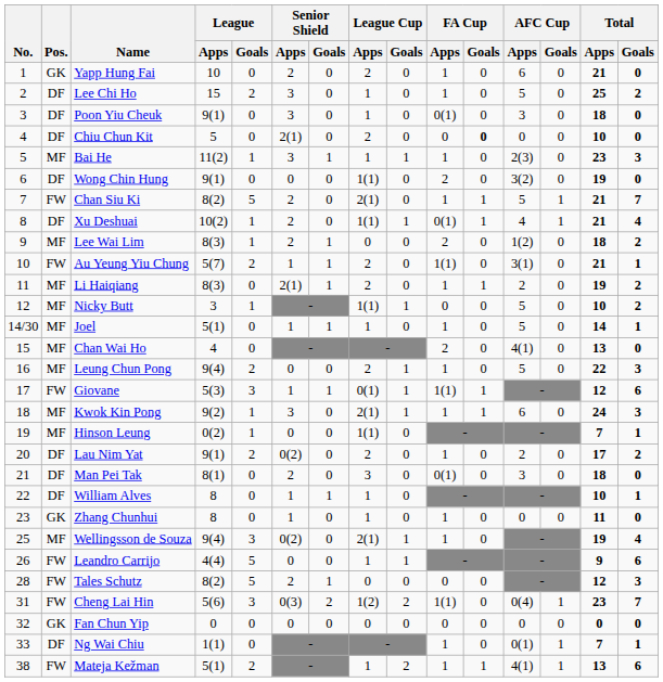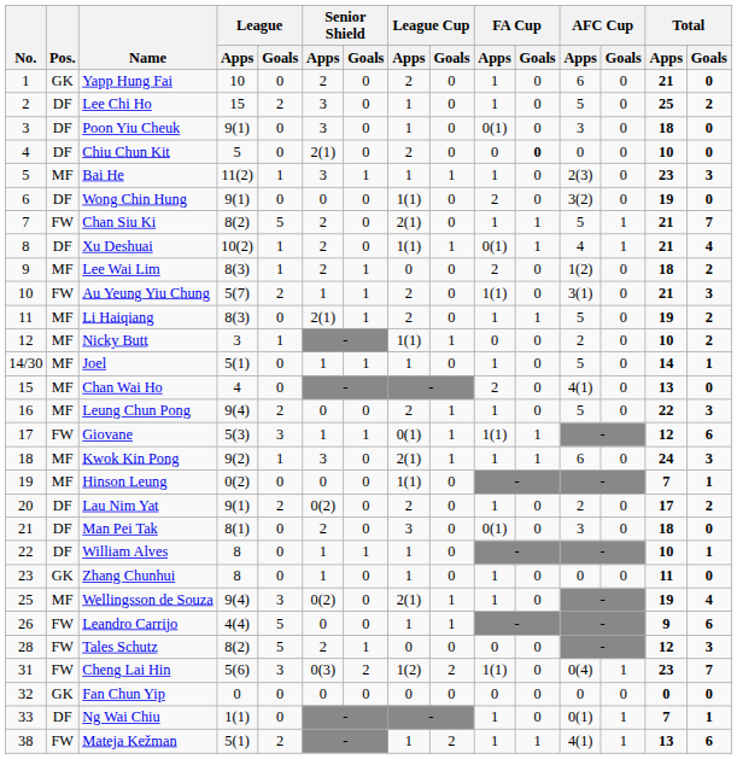 <table class="wikitable" style="text-align:center">
 <tr>
 <th rowspan="2" valign="bottom">No.</th>
 <th rowspan="2" valign="bottom">Pos.</th>
 <th rowspan="2" valign="bottom">Name</th>
 <th colspan="2" width="85">League</th>
 <th colspan="2" width="85">Senior Shield</th>
 <th colspan="2" width="85">League Cup</th>
 <th colspan="2" width="85">FA Cup</th>
 <th colspan="2" width="85">AFC Cup</th>
 <th colspan="2" width="85">Total</th>
 </tr>
 <tr>
 <th>Apps</th>
 <th>Goals</th>
 <th>Apps</th>
 <th>Goals</th>
 <th>Apps</th>
 <th>Goals</th>
 <th>Apps</th>
 <th>Goals</th>
 <th>Apps</th>
 <th>Goals</th>
 <th>Apps</th>
 <th>Goals</th>
 </tr>
 <tr>
 <td>1</td>
 <td>GK</td>
 <td align=left> <a href='#'>Yapp Hung Fai</a></td>
 <td>10</td>
 <td>0</td>
 <td>2</td>
 <td>0</td>
 <td>2</td>
 <td>0</td>
 <td>1</td>
 <td>0</td>
 <td>6</td>
 <td>0</td>
 <td><strong>21</strong></td>
 <td><strong>0</strong></td>
 </tr>
 <tr>
 <td>2</td>
 <td>DF</td>
 <td align=left> <a href='#'>Lee Chi Ho</a></td>
 <td>15</td>
 <td>2</td>
 <td>3</td>
 <td>0</td>
 <td>1</td>
 <td>0</td>
 <td>1</td>
 <td>0</td>
 <td>5</td>
 <td>0</td>
 <td><strong>25</strong></td>
 <td><strong>2</strong></td>
 </tr>
 <tr>
 <td>3</td>
 <td>DF</td>
 <td align=left> <a href='#'>Poon Yiu Cheuk</a></td>
 <td>9(1)</td>
 <td>0</td>
 <td>3</td>
 <td>0</td>
 <td>1</td>
 <td>0</td>
 <td>0(1)</td>
 <td>0</td>
 <td>3</td>
 <td>0</td>
 <td><strong>18</strong></td>
 <td><strong>0</strong></td>
 </tr>
 <tr>
 <td>4</td>
 <td>DF</td>
 <td align=left> <a href='#'>Chiu Chun Kit</a></td>
 <td>5</td>
 <td>0</td>
 <td>2(1)</td>
 <td>0</td>
 <td>2</td>
 <td>0</td>
 <td>0</td>
 <td><strong>0</strong></td>
 <td>0</td>
 <td>0</td>
 <td><strong>10</strong></td>
 <td><strong>0</strong></td>
 </tr>
 <tr>
 <td>5</td>
 <td>MF</td>
 <td align=left> <a href='#'>Bai He</a></td>
 <td>11(2)</td>
 <td>1</td>
 <td>3</td>
 <td>1</td>
 <td>1</td>
 <td>1</td>
 <td>1</td>
 <td>0</td>
 <td>2(3)</td>
 <td>0</td>
 <td><strong>23</strong></td>
 <td><strong>3</strong></td>
 </tr>
 <tr>
 <td>6</td>
 <td>DF</td>
 <td align=left> <a href='#'>Wong Chin Hung</a></td>
 <td>9(1)</td>
 <td>0</td>
 <td>0</td>
 <td>0</td>
 <td>1(1)</td>
 <td>0</td>
 <td>2</td>
 <td>0</td>
 <td>3(2)</td>
 <td>0</td>
 <td><strong>19</strong></td>
 <td><strong>0</strong></td>
 </tr>
 <tr>
 <td>7</td>
 <td>FW</td>
 <td align=left> <a href='#'>Chan Siu Ki</a></td>
 <td>8(2)</td>
 <td>5</td>
 <td>2</td>
 <td>0</td>
 <td>2(1)</td>
 <td>0</td>
 <td>1</td>
 <td>1</td>
 <td>5</td>
 <td>1</td>
 <td><strong>21</strong></td>
 <td><strong>7</strong></td>
 </tr>
 <tr>
 <td>8</td>
 <td>DF</td>
 <td align=left> <a href='#'>Xu Deshuai</a></td>
 <td>10(2)</td>
 <td>1</td>
 <td>2</td>
 <td>0</td>
 <td>1(1)</td>
 <td>1</td>
 <td>0(1)</td>
 <td>1</td>
 <td>4</td>
 <td>1</td>
 <td><strong>21</strong></td>
 <td><strong>4</strong></td>
 </tr>
 <tr>
 <td>9</td>
 <td>MF</td>
 <td align=left> <a href='#'>Lee Wai Lim</a></td>
 <td>8(3)</td>
 <td>1</td>
 <td>2</td>
 <td>1</td>
 <td>0</td>
 <td>0</td>
 <td>2</td>
 <td>0</td>
 <td>1(2)</td>
 <td>0</td>
 <td><strong>18</strong></td>
 <td><strong>2</strong></td>
 </tr>
 <tr>
 <td>10</td>
 <td>FW</td>
 <td align=left> <a href='#'>Au Yeung Yiu Chung</a></td>
 <td>5(7)</td>
 <td>2</td>
 <td>1</td>
 <td>1</td>
 <td>2</td>
 <td>0</td>
 <td>1(1)</td>
 <td>0</td>
 <td>3(1)</td>
 <td>0</td>
 <td><strong>21</strong></td>
-<td><strong>1</strong></td>
+<td><strong>3</strong></td>
 </tr>
 <tr>
 <td>11</td>
 <td>MF</td>
 <td align=left> <a href='#'>Li Haiqiang</a></td>
 <td>8(3)</td>
 <td>0</td>
 <td>2(1)</td>
 <td>1</td>
 <td>2</td>
 <td>0</td>
 <td>1</td>
 <td>1</td>
-<td>2</td>
+<td>5</td>
 <td>0</td>
 <td><strong>19</strong></td>
 <td><strong>2</strong></td>
 </tr>
 <tr>
 <td>12</td>
 <td>MF</td>
 <td align=left> <a href='#'>Nicky Butt</a></td>
 <td>3</td>
 <td>1</td>
 <td colspan="2" style="background: #888888">-</td>
 <td>1(1)</td>
 <td>1</td>
 <td>0</td>
 <td>0</td>
-<td>5</td>
+<td>2</td>
 <td>0</td>
 <td><strong>10</strong></td>
 <td><strong>2</strong></td>
 </tr>
 <tr>
 <td>14/30</td>
 <td>MF</td>
 <td align=left> <a href='#'>Joel</a></td>
 <td>5(1)</td>
 <td>0</td>
 <td>1</td>
 <td>1</td>
 <td>1</td>
 <td>0</td>
 <td>1</td>
 <td>0</td>
 <td>5</td>
 <td>0</td>
 <td><strong>14</strong></td>
 <td><strong>1</strong></td>
 </tr>
 <tr>
 <td>15</td>
 <td>MF</td>
 <td align=left> <a href='#'>Chan Wai Ho</a></td>
 <td>4</td>
 <td>0</td>
 <td colspan="2" style="background: #888888">-</td>
 <td colspan="2" style="background: #888888">-</td>
 <td>2</td>
 <td>0</td>
 <td>4(1)</td>
 <td>0</td>
 <td><strong>13</strong></td>
 <td><strong>0</strong></td>
 </tr>
 <tr>
 <td>16</td>
 <td>MF</td>
 <td align=left> <a href='#'>Leung Chun Pong</a></td>
 <td>9(4)</td>
 <td>2</td>
 <td>0</td>
 <td>0</td>
 <td>2</td>
 <td>1</td>
 <td>1</td>
 <td>0</td>
 <td>5</td>
 <td>0</td>
 <td><strong>22</strong></td>
 <td><strong>3</strong></td>
 </tr>
 <tr>
 <td>17</td>
 <td>FW</td>
 <td align=left> <a href='#'>Giovane</a></td>
 <td>5(3)</td>
 <td>3</td>
 <td>1</td>
 <td>1</td>
 <td>0(1)</td>
 <td>1</td>
 <td>1(1)</td>
 <td>1</td>
 <td colspan="2" style="background: #888888">-</td>
 <td><strong>12</strong></td>
 <td><strong>6</strong></td>
 </tr>
 <tr>
 <td>18</td>
 <td>MF</td>
 <td align=left> <a href='#'>Kwok Kin Pong</a></td>
 <td>9(2)</td>
 <td>1</td>
 <td>3</td>
 <td>0</td>
 <td>2(1)</td>
 <td>1</td>
 <td>1</td>
 <td>1</td>
 <td>6</td>
 <td>0</td>
 <td><strong>24</strong></td>
 <td><strong>3</strong></td>
 </tr>
 <tr>
 <td>19</td>
 <td>MF</td>
 <td align=left> <a href='#'>Hinson Leung</a></td>
 <td>0(2)</td>
-<td>1</td>
+<td>0</td>
 <td>0</td>
 <td>0</td>
 <td>1(1)</td>
 <td>0</td>
 <td colspan="2" style="background: #888888">-</td>
 <td colspan="2" style="background: #888888">-</td>
 <td><strong>7</strong></td>
 <td><strong>1</strong></td>
 </tr>
 <tr>
 <td>20</td>
 <td>DF</td>
 <td align=left> <a href='#'>Lau Nim Yat</a></td>
 <td>9(1)</td>
 <td>2</td>
 <td>0(2)</td>
 <td>0</td>
 <td>2</td>
 <td>0</td>
 <td>1</td>
 <td>0</td>
 <td>2</td>
 <td>0</td>
 <td><strong>17</strong></td>
 <td><strong>2</strong></td>
 </tr>
 <tr>
 <td>21</td>
 <td>DF</td>
 <td align=left> <a href='#'>Man Pei Tak</a></td>
 <td>8(1)</td>
 <td>0</td>
 <td>2</td>
 <td>0</td>
 <td>3</td>
 <td>0</td>
 <td>0(1)</td>
 <td>0</td>
 <td>3</td>
 <td>0</td>
 <td><strong>18</strong></td>
 <td><strong>0</strong></td>
 </tr>
 <tr>
 <td>22</td>
 <td>DF</td>
 <td align=left> <a href='#'>William Alves</a></td>
 <td>8</td>
 <td>0</td>
 <td>1</td>
 <td>1</td>
 <td>1</td>
 <td>0</td>
 <td colspan="2" style="background: #888888">-</td>
 <td colspan="2" style="background: #888888">-</td>
 <td><strong>10</strong></td>
 <td><strong>1</strong></td>
 </tr>
 <tr>
 <td>23</td>
 <td>GK</td>
 <td align=left> <a href='#'>Zhang Chunhui</a></td>
 <td>8</td>
 <td>0</td>
 <td>1</td>
 <td>0</td>
 <td>1</td>
 <td>0</td>
 <td>1</td>
 <td>0</td>
 <td>0</td>
 <td>0</td>
 <td><strong>11</strong></td>
 <td><strong>0</strong></td>
 </tr>
 <tr>
 <td>25</td>
 <td>MF</td>
 <td align=left> <a href='#'>Wellingsson de Souza</a></td>
 <td>9(4)</td>
 <td>3</td>
 <td>0(2)</td>
 <td>0</td>
 <td>2(1)</td>
 <td>1</td>
 <td>1</td>
 <td>0</td>
 <td colspan="2" style="background: #888888">-</td>
 <td><strong>19</strong></td>
 <td><strong>4</strong></td>
 </tr>
 <tr>
 <td>26</td>
 <td>FW</td>
 <td align=left> <a href='#'>Leandro Carrijo</a></td>
 <td>4(4)</td>
 <td>5</td>
 <td>0</td>
 <td>0</td>
 <td>1</td>
 <td>1</td>
 <td colspan="2" style="background: #888888">-</td>
 <td colspan="2" style="background: #888888">-</td>
 <td><strong>9</strong></td>
 <td><strong>6</strong></td>
 </tr>
 <tr>
 <td>28</td>
 <td>FW</td>
 <td align=left> <a href='#'>Tales Schutz</a></td>
 <td>8(2)</td>
 <td>5</td>
 <td>2</td>
 <td>1</td>
 <td>0</td>
 <td>0</td>
 <td>0</td>
 <td>0</td>
 <td colspan="2" style="background: #888888">-</td>
 <td><strong>12</strong></td>
 <td><strong>3</strong></td>
 </tr>
 <tr>
 <td>31</td>
 <td>FW</td>
 <td align=left> <a href='#'>Cheng Lai Hin</a></td>
 <td>5(6)</td>
 <td>3</td>
 <td>0(3)</td>
 <td>2</td>
 <td>1(2)</td>
 <td>2</td>
 <td>1(1)</td>
 <td>0</td>
 <td>0(4)</td>
 <td>1</td>
 <td><strong>23</strong></td>
 <td><strong>7</strong></td>
 </tr>
 <tr>
 <td>32</td>
 <td>GK</td>
 <td align=left> <a href='#'>Fan Chun Yip</a></td>
 <td>0</td>
 <td>0</td>
 <td>0</td>
 <td>0</td>
 <td>0</td>
 <td>0</td>
 <td>0</td>
 <td>0</td>
 <td>0</td>
 <td>0</td>
 <td><strong>0</strong></td>
 <td><strong>0</strong></td>
 </tr>
 <tr>
 <td>33</td>
 <td>DF</td>
 <td align=left> <a href='#'>Ng Wai Chiu</a></td>
 <td>1(1)</td>
 <td>0</td>
 <td colspan="2" style="background: #888888">-</td>
 <td colspan="2" style="background: #888888">-</td>
 <td>1</td>
 <td>0</td>
 <td>0(1)</td>
 <td>1</td>
 <td><strong>7</strong></td>
 <td><strong>1</strong></td>
 </tr>
 <tr>
 <td>38</td>
 <td>FW</td>
 <td align=left> <a href='#'>Mateja Kežman</a></td>
 <td>5(1)</td>
 <td>2</td>
 <td colspan="2" style="background: #888888">-</td>
 <td>1</td>
 <td>2</td>
 <td>1</td>
 <td>1</td>
 <td>4(1)</td>
 <td>1</td>
 <td><strong>13</strong></td>
 <td><strong>6</strong></td>
 </tr>
 </table>
